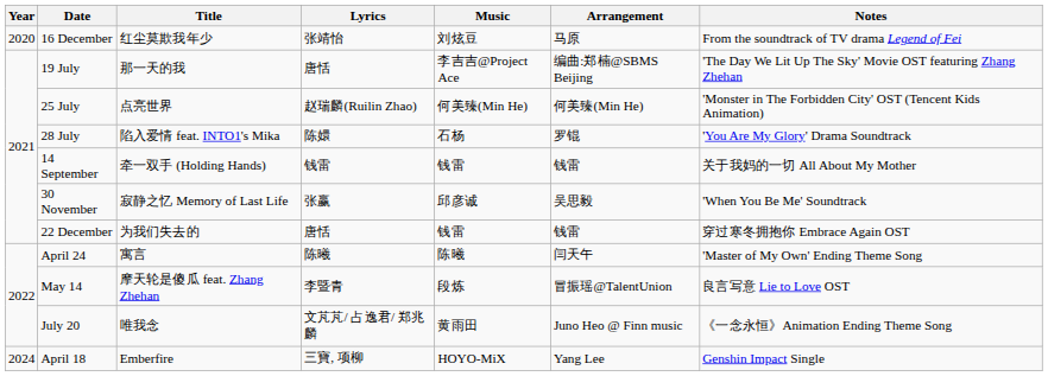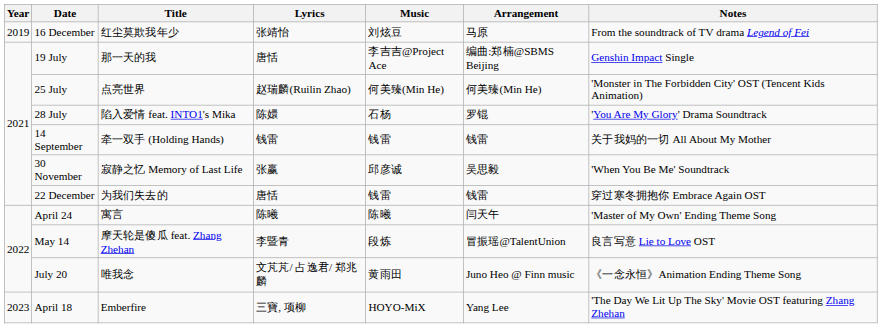 <table class="wikitable">
 <tr>
 <th>Year</th>
 <th>Date</th>
 <th>Title</th>
 <th>Lyrics</th>
 <th>Music</th>
 <th>Arrangement</th>
 <th>Notes</th>
 </tr>
 <tr>
-<td>2020</td>
+<td>2019</td>
 <td>16 December</td>
 <td>红尘莫欺我年少</td>
 <td>张靖怡</td>
 <td>刘炫豆</td>
 <td>马原</td>
 <td>From the soundtrack of TV drama <em><a href='#'>Legend of Fei</a></em></td>
 </tr>
 <tr>
 <td rowspan="6">2021</td>
 <td>19 July</td>
 <td>那一天的我</td>
 <td>唐恬</td>
 <td>李吉吉@Project Ace</td>
 <td>编曲:郑楠@SBMS Beijing</td>
-<td>'The Day We Lit Up The Sky' Movie OST featuring <a href='#'>Zhang Zhehan</a></td>
+<td><a href='#'>Genshin Impact</a> Single</td>
 </tr>
 <tr>
 <td>25 July</td>
 <td>点亮世界</td>
 <td>赵瑞麟(Ruilin Zhao)</td>
 <td>何美臻(Min He)</td>
 <td>何美臻(Min He)</td>
 <td>'Monster in The Forbidden City' OST (Tencent Kids Animation)</td>
 </tr>
 <tr>
 <td>28 July</td>
 <td>陷入爱情 feat. <a href='#'>INTO1</a>'s Mika</td>
 <td>陈嬛</td>
 <td>石杨</td>
 <td>罗锟</td>
 <td>'<a href='#'>You Are My Glory</a>' Drama Soundtrack</td>
 </tr>
 <tr>
 <td>14 September</td>
 <td>牵一双手 (Holding Hands)</td>
 <td>钱雷</td>
 <td>钱雷</td>
 <td>钱雷</td>
 <td>关于我妈的一切 All About My Mother</td>
 </tr>
 <tr>
 <td>30 November</td>
 <td>寂静之忆 Memory of Last Life</td>
 <td>张赢</td>
 <td>邱彦诚</td>
 <td>吴思毅</td>
 <td>'When You Be Me' Soundtrack</td>
 </tr>
 <tr>
 <td>22 December</td>
 <td>为我们失去的</td>
 <td>唐恬</td>
 <td>钱雷</td>
 <td>钱雷</td>
 <td>穿过寒冬拥抱你 Embrace Again OST</td>
 </tr>
 <tr>
 <td rowspan="3">2022</td>
 <td>April 24</td>
 <td>寓言</td>
 <td>陈曦</td>
 <td>陈曦</td>
 <td>闫天午</td>
 <td>'Master of My Own' Ending Theme Song</td>
 </tr>
 <tr>
 <td>May 14</td>
 <td>摩天轮是傻瓜 feat. <a href='#'>Zhang Zhehan</a></td>
 <td>李暨青</td>
 <td>段炼</td>
 <td>冒振瑶@TalentUnion</td>
 <td>良言写意 <a href='#'>Lie to Love</a> OST</td>
 </tr>
 <tr>
 <td>July 20</td>
 <td>唯我念</td>
 <td>文芃芃/ 占逸君/ 郑兆麟</td>
 <td>黄雨田</td>
 <td>Juno Heo @ Finn music</td>
 <td>《一念永恒》Animation Ending Theme Song</td>
 </tr>
 <tr>
-<td>2024</td>
+<td>2023</td>
 <td>April 18</td>
 <td>Emberfire</td>
 <td>三寶, 项柳</td>
 <td>HOYO-MiX</td>
 <td>Yang Lee</td>
-<td><a href='#'>Genshin Impact</a> Single</td>
+<td>'The Day We Lit Up The Sky' Movie OST featuring <a href='#'>Zhang Zhehan</a></td>
 </tr>
 </table>
